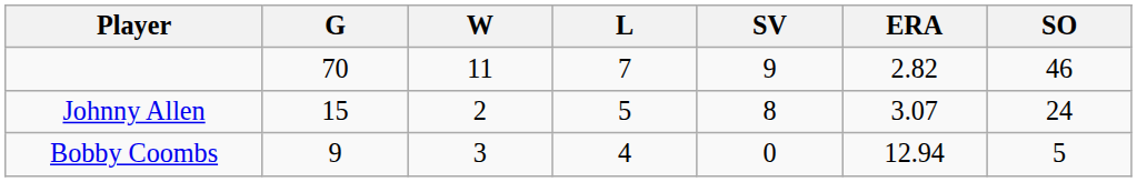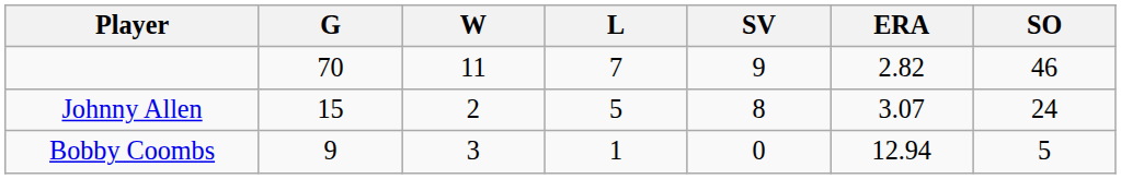 <table class="wikitable sortable">
 <tr>
 <th bgcolor="#DDDDFF" width="16%">Player</th>
 <th bgcolor="#DDDDFF" width="9%">G</th>
 <th bgcolor="#DDDDFF" width="9%">W</th>
 <th bgcolor="#DDDDFF" width="9%">L</th>
 <th bgcolor="#DDDDFF" width="9%">SV</th>
 <th bgcolor="#DDDDFF" width="9%">ERA</th>
 <th bgcolor="#DDDDFF" width="9%">SO</th>
 </tr>
 <tr align="center">
 <td></td>
 <td>70</td>
 <td>11</td>
 <td>7</td>
 <td>9</td>
 <td>2.82</td>
 <td>46</td>
 </tr>
 <tr align="center">
 <td><a href='#'>Johnny Allen</a></td>
 <td>15</td>
 <td>2</td>
 <td>5</td>
 <td>8</td>
 <td>3.07</td>
 <td>24</td>
 </tr>
 <tr align=center>
 <td><a href='#'>Bobby Coombs</a></td>
 <td>9</td>
 <td>3</td>
-<td>4</td>
+<td>1</td>
 <td>0</td>
 <td>12.94</td>
 <td>5</td>
 </tr>
 </table>
